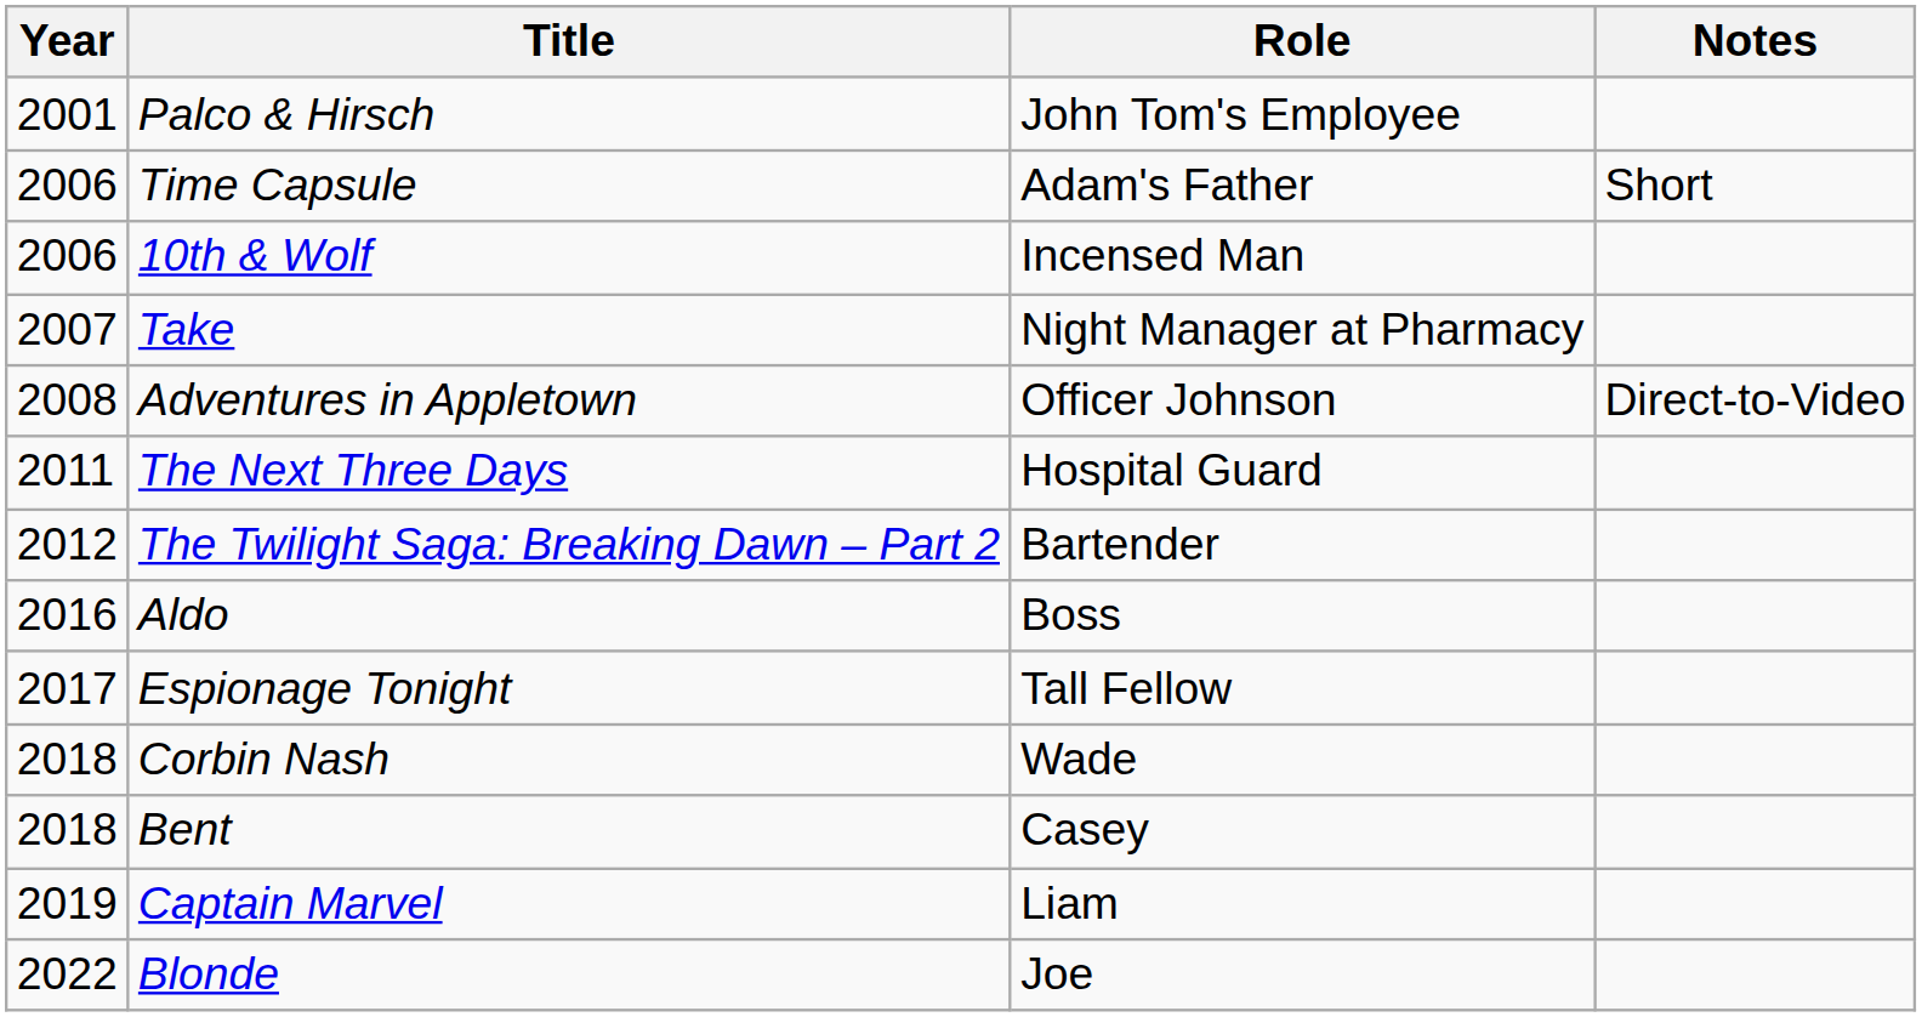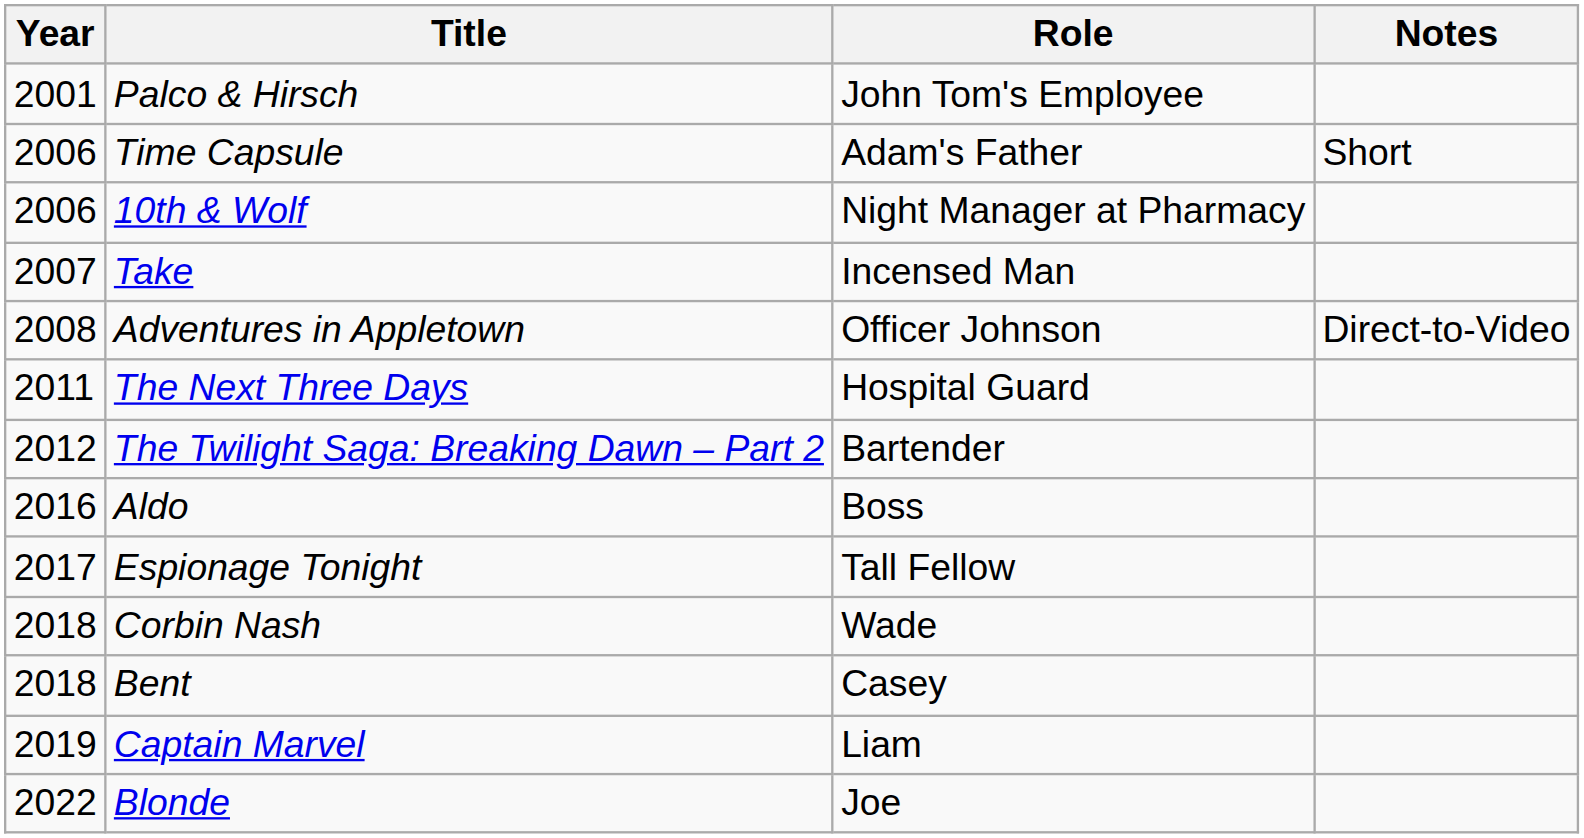 <table class="wikitable unsortable">
 <tr>
 <th>Year</th>
 <th>Title</th>
 <th>Role</th>
 <th>Notes</th>
 </tr>
 <tr>
 <td>2001</td>
 <td><em>Palco & Hirsch</em></td>
 <td>John Tom's Employee</td>
 <td></td>
 </tr>
 <tr>
 <td>2006</td>
 <td><em>Time Capsule</em></td>
 <td>Adam's Father</td>
 <td>Short</td>
 </tr>
 <tr>
 <td>2006</td>
 <td><em><a href='#'>10th & Wolf</a></em></td>
-<td>Incensed Man</td>
+<td>Night Manager at Pharmacy</td>
 <td></td>
 </tr>
 <tr>
 <td>2007</td>
 <td><em><a href='#'>Take</a></em></td>
-<td>Night Manager at Pharmacy</td>
+<td>Incensed Man</td>
 <td></td>
 </tr>
 <tr>
 <td>2008</td>
 <td><em>Adventures in Appletown</em></td>
 <td>Officer Johnson</td>
 <td>Direct-to-Video</td>
 </tr>
 <tr>
 <td>2011</td>
 <td><em><a href='#'>The Next Three Days</a></em></td>
 <td>Hospital Guard</td>
 <td></td>
 </tr>
 <tr>
 <td>2012</td>
 <td><em><a href='#'>The Twilight Saga: Breaking Dawn – Part 2</a></em></td>
 <td>Bartender</td>
 <td></td>
 </tr>
 <tr>
 <td>2016</td>
 <td><em>Aldo</em></td>
 <td>Boss</td>
 <td></td>
 </tr>
 <tr>
 <td>2017</td>
 <td><em>Espionage Tonight</em></td>
 <td>Tall Fellow</td>
 <td></td>
 </tr>
 <tr>
 <td>2018</td>
 <td><em>Corbin Nash</em></td>
 <td>Wade</td>
 <td></td>
 </tr>
 <tr>
 <td>2018</td>
 <td><em>Bent</em></td>
 <td>Casey</td>
 <td></td>
 </tr>
 <tr>
 <td>2019</td>
 <td><em><a href='#'>Captain Marvel</a></em></td>
 <td>Liam</td>
 <td></td>
 </tr>
 <tr>
 <td>2022</td>
 <td><em><a href='#'>Blonde</a></em></td>
 <td>Joe</td>
 <td></td>
 </tr>
 </table>
